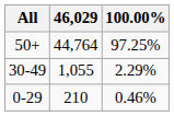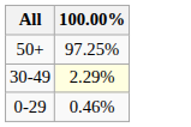 <table class="wikitable" style="text-align:center; font-size:90%">
 <tr>
 <th>All</th>
-<th>46,029</th>
 <th>100.00%</th>
 </tr>
 <tr>
 <td>50+</td>
-<td>44,764</td>
 <td>97.25%</td>
 </tr>
 <tr>
 <td>30-49</td>
-<td>1,055</td>
-<td>2.29%</td>
+<td style="background: lightyellow;">2.29%</td>
 </tr>
 <tr>
 <td>0-29</td>
-<td>210</td>
 <td>0.46%</td>
 </tr>
 </table>
